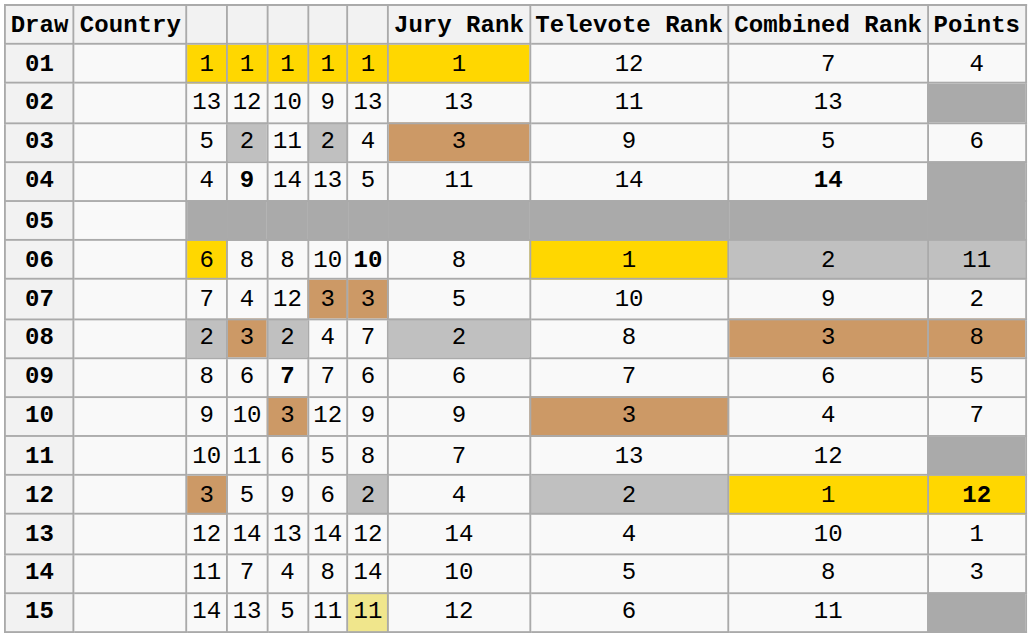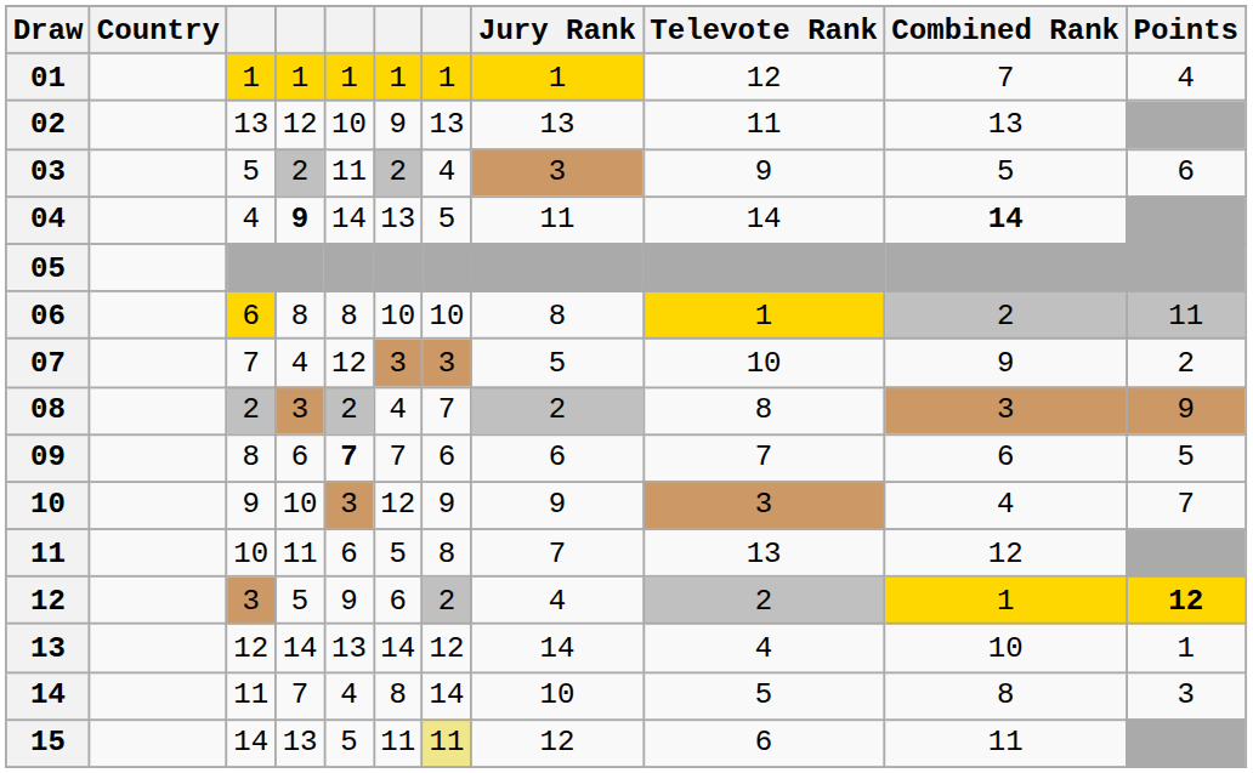 <table class="sortable wikitable collapsible plainrowheaders" style="text-align:center;">
 <tr>
 </tr>
 <tr>
 <th scope="col">Draw</th>
 <th scope="col">Country</th>
 <th scope="col"><small></small></th>
 <th scope="col"><small></small></th>
 <th scope="col"><small></small></th>
 <th scope="col"><small></small></th>
 <th scope="col"><small></small></th>
 <th scope="col">Jury Rank</th>
 <th scope="col">Televote Rank</th>
 <th scope="col">Combined Rank</th>
 <th scope="col">Points</th>
 </tr>
 <tr>
 <th scope="row" style="text-align:center;">01</th>
 <td style="text-align:left;"></td>
 <td style="background:gold;">1</td>
 <td style="background:gold;">1</td>
 <td style="background:gold;">1</td>
 <td style="background:gold;">1</td>
 <td style="background:gold;">1</td>
 <td style="background:gold;">1</td>
 <td>12</td>
 <td>7</td>
 <td>4</td>
 </tr>
 <tr>
 <th scope="row" style="text-align:center;">02</th>
 <td style="text-align:left;"></td>
 <td>13</td>
 <td>12</td>
 <td>10</td>
 <td>9</td>
 <td>13</td>
 <td>13</td>
 <td>11</td>
 <td>13</td>
 <td style="background:#AAAAAA;"></td>
 </tr>
 <tr>
 <th scope="row" style="text-align:center;">03</th>
 <td style="text-align:left;"></td>
 <td>5</td>
 <td style="background:silver;">2</td>
 <td>11</td>
 <td style="background:silver;">2</td>
 <td>4</td>
 <td style="background:#CC9966;">3</td>
 <td>9</td>
 <td>5</td>
 <td>6</td>
 </tr>
 <tr>
 <th scope="row" style="text-align:center;">04</th>
 <td style="text-align:left;"></td>
 <td>4</td>
 <td><strong>9</strong></td>
 <td>14</td>
 <td>13</td>
 <td>5</td>
 <td>11</td>
 <td>14</td>
 <td><strong>14</strong></td>
 <td style="background:#AAAAAA;"></td>
 </tr>
 <tr class="sortbottom">
 <th scope="row" style="text-align:center;">05</th>
 <td style="text-align:left;"></td>
 <td style="background:#AAAAAA;"></td>
 <td style="background:#AAAAAA;"></td>
 <td style="background:#AAAAAA;"></td>
 <td style="background:#AAAAAA;"></td>
 <td style="background:#AAAAAA;"></td>
 <td style="background:#AAAAAA;"></td>
 <td style="background:#AAAAAA;"></td>
 <td style="background:#AAAAAA;"></td>
 <td style="background:#AAAAAA;"></td>
 </tr>
 <tr>
 <th scope="row" style="text-align:center;">06</th>
 <td style="text-align:left;"></td>
 <td style="background: gold;">6</td>
 <td>8</td>
 <td>8</td>
 <td>10</td>
-<td><strong>10</strong></td>
+<td>10</td>
 <td>8</td>
 <td style="background:gold;">1</td>
 <td style="background:silver;">2</td>
 <td style="background:silver;">11</td>
 </tr>
 <tr>
 <th scope="row" style="text-align:center;">07</th>
 <td style="text-align:left;"></td>
 <td>7</td>
 <td>4</td>
 <td>12</td>
 <td style="background:#CC9966;">3</td>
 <td style="background:#CC9966;">3</td>
 <td>5</td>
 <td>10</td>
 <td>9</td>
 <td>2</td>
 </tr>
 <tr>
 <th scope="row" style="text-align:center;">08</th>
 <td style="text-align:left;"></td>
 <td style="background:silver;">2</td>
 <td style="background:#CC9966;">3</td>
 <td style="background:silver;">2</td>
 <td>4</td>
 <td>7</td>
 <td style="background:silver;">2</td>
 <td>8</td>
 <td style="background:#CC9966;">3</td>
-<td style="background:#CC9966;">8</td>
+<td style="background:#CC9966;">9</td>
 </tr>
 <tr>
 <th scope="row" style="text-align:center;">09</th>
 <td style="text-align:left;"></td>
 <td>8</td>
 <td>6</td>
 <td><strong>7</strong></td>
 <td>7</td>
 <td>6</td>
 <td>6</td>
 <td>7</td>
 <td>6</td>
 <td>5</td>
 </tr>
 <tr>
 <th scope="row" style="text-align:center;">10</th>
 <td style="text-align:left;"></td>
 <td>9</td>
 <td>10</td>
 <td style="background:#CC9966;">3</td>
 <td>12</td>
 <td>9</td>
 <td>9</td>
 <td style="background:#CC9966;">3</td>
 <td>4</td>
 <td>7</td>
 </tr>
 <tr>
 <th scope="row" style="text-align:center;">11</th>
 <td style="text-align:left;"></td>
 <td>10</td>
 <td>11</td>
 <td>6</td>
 <td>5</td>
 <td>8</td>
 <td>7</td>
 <td>13</td>
 <td>12</td>
 <td style="background:#AAAAAA;"></td>
 </tr>
 <tr>
 <th scope="row" style="text-align:center;">12</th>
 <td style="text-align:left;"></td>
 <td style="background:#CC9966;">3</td>
 <td>5</td>
 <td>9</td>
 <td>6</td>
 <td style="background:silver;">2</td>
 <td>4</td>
 <td style="background:silver;">2</td>
 <td style="background:gold;">1</td>
 <td style="background:gold;"><strong>12</strong></td>
 </tr>
 <tr>
 <th scope="row" style="text-align:center;">13</th>
 <td style="text-align:left;"></td>
 <td>12</td>
 <td>14</td>
 <td>13</td>
 <td>14</td>
 <td>12</td>
 <td>14</td>
 <td>4</td>
 <td>10</td>
 <td>1</td>
 </tr>
 <tr>
 <th scope="row" style="text-align:center;">14</th>
 <td style="text-align:left;"></td>
 <td>11</td>
 <td>7</td>
 <td>4</td>
 <td>8</td>
 <td>14</td>
 <td>10</td>
 <td>5</td>
 <td>8</td>
 <td>3</td>
 </tr>
 <tr>
 <th scope="row" style="text-align:center;">15</th>
 <td style="text-align:left;"></td>
 <td>14</td>
 <td>13</td>
 <td>5</td>
 <td>11</td>
 <td style="background: khaki;">11</td>
 <td>12</td>
 <td>6</td>
 <td>11</td>
 <td style="background:#AAAAAA;"></td>
 </tr>
 </table>
